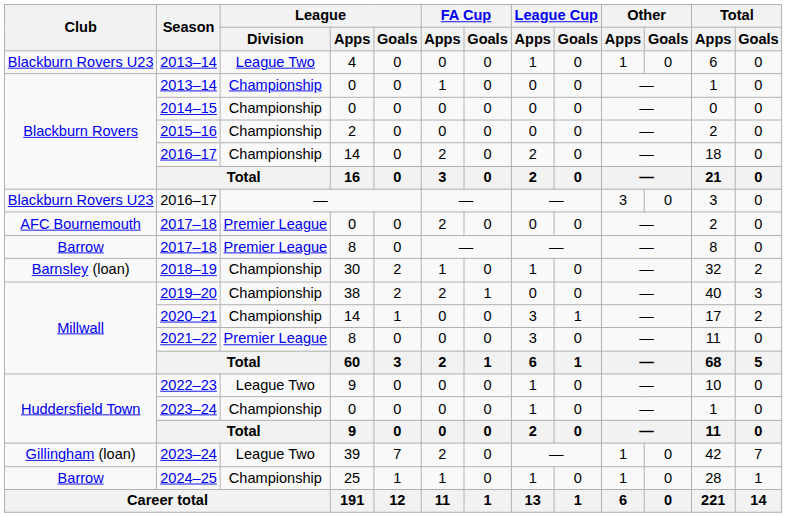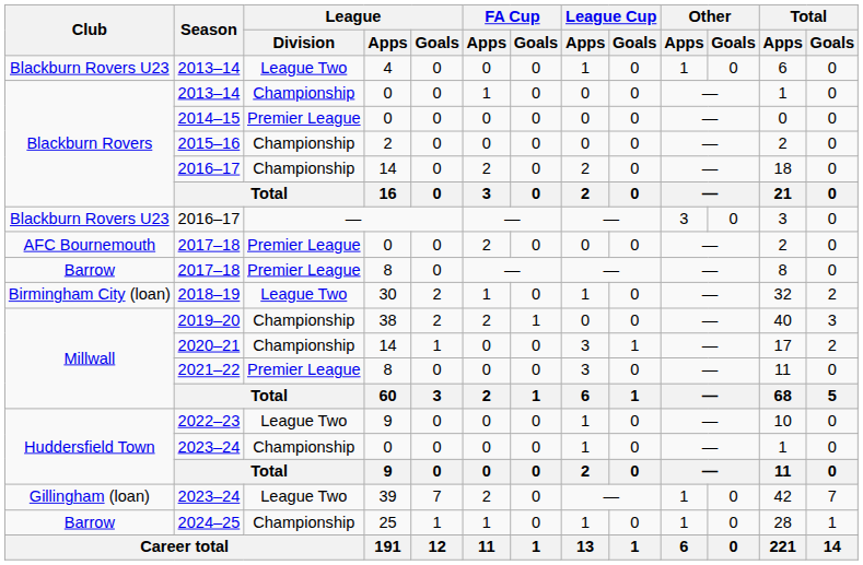 <table class="wikitable" style=text-align:center>
 <tr>
 <th rowspan=2>Club</th>
 <th rowspan=2>Season</th>
 <th colspan=3>League</th>
 <th colspan=2><a href='#'>FA Cup</a></th>
 <th colspan=2><a href='#'>League Cup</a></th>
 <th colspan=2>Other</th>
 <th colspan=2>Total</th>
 </tr>
 <tr>
 <th>Division</th>
 <th>Apps</th>
 <th>Goals</th>
 <th>Apps</th>
 <th>Goals</th>
 <th>Apps</th>
 <th>Goals</th>
 <th>Apps</th>
 <th>Goals</th>
 <th>Apps</th>
 <th>Goals</th>
 </tr>
 <tr>
 <td><a href='#'>Blackburn Rovers U23</a></td>
 <td><a href='#'>2013–14</a></td>
 <td><a href='#'>League Two</a></td>
 <td>4</td>
 <td>0</td>
 <td>0</td>
 <td>0</td>
 <td>1</td>
 <td>0</td>
 <td>1</td>
 <td>0</td>
 <td>6</td>
 <td>0</td>
 </tr>
 <tr>
 <td rowspan=5><a href='#'>Blackburn Rovers</a></td>
 <td><a href='#'>2013–14</a></td>
 <td><a href='#'>Championship</a></td>
 <td>0</td>
 <td>0</td>
 <td>1</td>
 <td>0</td>
 <td>0</td>
 <td>0</td>
 <td colspan=2>—</td>
 <td>1</td>
 <td>0</td>
 </tr>
 <tr>
 <td><a href='#'>2014–15</a></td>
-<td>Championship</td>
+<td><a href='#'>Premier League</a></td>
 <td>0</td>
 <td>0</td>
 <td>0</td>
 <td>0</td>
 <td>0</td>
 <td>0</td>
 <td colspan=2>—</td>
 <td>0</td>
 <td>0</td>
 </tr>
 <tr>
 <td><a href='#'>2015–16</a></td>
 <td>Championship</td>
 <td>2</td>
 <td>0</td>
 <td>0</td>
 <td>0</td>
 <td>0</td>
 <td>0</td>
 <td colspan=2>—</td>
 <td>2</td>
 <td>0</td>
 </tr>
 <tr>
 <td><a href='#'>2016–17</a></td>
 <td>Championship</td>
 <td>14</td>
 <td>0</td>
 <td>2</td>
 <td>0</td>
 <td>2</td>
 <td>0</td>
 <td colspan=2>—</td>
 <td>18</td>
 <td>0</td>
 </tr>
 <tr>
 <th colspan=2>Total</th>
 <th>16</th>
 <th>0</th>
 <th>3</th>
 <th>0</th>
 <th>2</th>
 <th>0</th>
 <th colspan=2>—</th>
 <th>21</th>
 <th>0</th>
 </tr>
 <tr>
 <td><a href='#'>Blackburn Rovers U23</a></td>
 <td>2016–17</td>
 <td colspan=3>—</td>
 <td colspan=2>—</td>
 <td colspan=2>—</td>
 <td>3</td>
 <td>0</td>
 <td>3</td>
 <td>0</td>
 </tr>
 <tr>
 <td><a href='#'>AFC Bournemouth</a></td>
 <td><a href='#'>2017–18</a></td>
 <td><a href='#'>Premier League</a></td>
 <td>0</td>
 <td>0</td>
 <td>2</td>
 <td>0</td>
 <td>0</td>
 <td>0</td>
 <td colspan=2>—</td>
 <td>2</td>
 <td>0</td>
 </tr>
 <tr>
 <td><a href='#'>Barrow</a></td>
 <td><a href='#'>2017–18</a></td>
 <td><a href='#'>Premier League</a></td>
 <td>8</td>
 <td>0</td>
 <td colspan=2>—</td>
 <td colspan=2>—</td>
 <td colspan=2>—</td>
 <td>8</td>
 <td>0</td>
 </tr>
 <tr>
-<td><a href='#'>Barnsley</a> (loan)</td>
+<td><a href='#'>Birmingham City</a> (loan)</td>
 <td><a href='#'>2018–19</a></td>
-<td>Championship</td>
+<td><a href='#'>League Two</a></td>
 <td>30</td>
 <td>2</td>
 <td>1</td>
 <td>0</td>
 <td>1</td>
 <td>0</td>
 <td colspan=2>—</td>
 <td>32</td>
 <td>2</td>
 </tr>
 <tr>
 <td rowspan=4><a href='#'>Millwall</a></td>
 <td><a href='#'>2019–20</a></td>
 <td>Championship</td>
 <td>38</td>
 <td>2</td>
 <td>2</td>
 <td>1</td>
 <td>0</td>
 <td>0</td>
 <td colspan=2>—</td>
 <td>40</td>
 <td>3</td>
 </tr>
 <tr>
 <td><a href='#'>2020–21</a></td>
 <td>Championship</td>
 <td>14</td>
 <td>1</td>
 <td>0</td>
 <td>0</td>
 <td>3</td>
 <td>1</td>
 <td colspan=2>—</td>
 <td>17</td>
 <td>2</td>
 </tr>
 <tr>
 <td><a href='#'>2021–22</a></td>
 <td><a href='#'>Premier League</a></td>
 <td>8</td>
 <td>0</td>
 <td>0</td>
 <td>0</td>
 <td>3</td>
 <td>0</td>
 <td colspan=2>—</td>
 <td>11</td>
 <td>0</td>
 </tr>
 <tr>
 <th colspan=2>Total</th>
 <th>60</th>
 <th>3</th>
 <th>2</th>
 <th>1</th>
 <th>6</th>
 <th>1</th>
 <th colspan=2>—</th>
 <th>68</th>
 <th>5</th>
 </tr>
 <tr>
 <td rowspan=3><a href='#'>Huddersfield Town</a></td>
 <td><a href='#'>2022–23</a></td>
 <td>League Two</td>
 <td>9</td>
 <td>0</td>
 <td>0</td>
 <td>0</td>
 <td>1</td>
 <td>0</td>
 <td colspan=2>—</td>
 <td>10</td>
 <td>0</td>
 </tr>
 <tr>
 <td><a href='#'>2023–24</a></td>
 <td>Championship</td>
 <td>0</td>
 <td>0</td>
 <td>0</td>
 <td>0</td>
 <td>1</td>
 <td>0</td>
 <td colspan=2>—</td>
 <td>1</td>
 <td>0</td>
 </tr>
 <tr>
 <th colspan=2>Total</th>
 <th>9</th>
 <th>0</th>
 <th>0</th>
 <th>0</th>
 <th>2</th>
 <th>0</th>
 <th colspan=2>—</th>
 <th>11</th>
 <th>0</th>
 </tr>
 <tr>
 <td><a href='#'>Gillingham</a> (loan)</td>
 <td><a href='#'>2023–24</a></td>
 <td>League Two</td>
 <td>39</td>
 <td>7</td>
 <td>2</td>
 <td>0</td>
 <td colspan=2>—</td>
 <td>1</td>
 <td>0</td>
 <td>42</td>
 <td>7</td>
 </tr>
 <tr>
 <td><a href='#'>Barrow</a></td>
 <td><a href='#'>2024–25</a></td>
 <td>Championship</td>
 <td>25</td>
 <td>1</td>
 <td>1</td>
 <td>0</td>
 <td>1</td>
 <td>0</td>
 <td>1</td>
 <td>0</td>
 <td>28</td>
 <td>1</td>
 </tr>
 <tr>
 <th colspan=3>Career total</th>
 <th>191</th>
 <th>12</th>
 <th>11</th>
 <th>1</th>
 <th>13</th>
 <th>1</th>
 <th>6</th>
 <th>0</th>
 <th>221</th>
 <th>14</th>
 </tr>
 </table>
